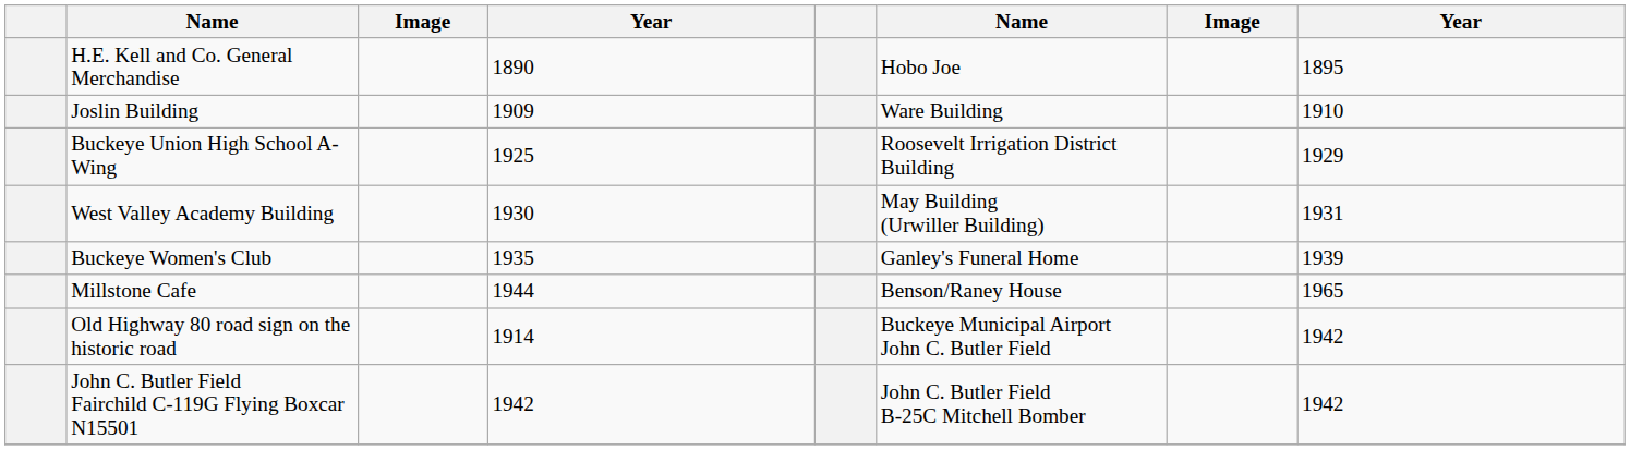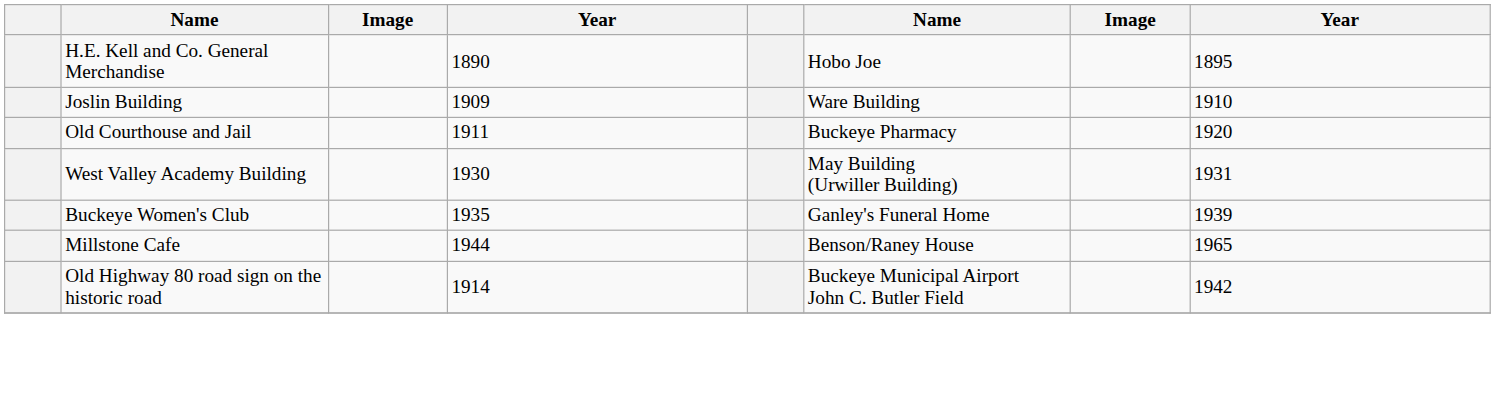 <table class="wikitable sortable" style="width:98%">
 <tr>
 <th></th>
 <th width = 18% >Name</th>
 <th width = 8% class="unsortable" >Image</th>
 <th>Year</th>
 <th></th>
 <th width = 18% >Name</th>
 <th width = 8% class="unsortable" >Image</th>
 <th>Year</th>
 </tr>
 <tr ->
 <th></th>
 <td>H.E. Kell and Co. General Merchandise</td>
 <td></td>
 <td>1890</td>
 <th></th>
 <td>Hobo Joe</td>
 <td></td>
 <td>1895</td>
 </tr>
 <tr ->
 <th></th>
 <td>Joslin Building</td>
 <td></td>
 <td>1909</td>
 <th></th>
 <td>Ware Building</td>
 <td></td>
 <td>1910</td>
 </tr>
 <tr ->
 <th></th>
-<td>Buckeye Union High School A-Wing</td>
+<td>Old Courthouse and Jail</td>
 <td></td>
-<td>1925</td>
+<td>1911</td>
 <th></th>
-<td>Roosevelt Irrigation District Building</td>
+<td>Buckeye Pharmacy</td>
 <td></td>
-<td>1929</td>
+<td>1920</td>
 </tr>
 <tr ->
 <th></th>
 <td>West Valley Academy Building</td>
 <td></td>
 <td>1930</td>
 <th></th>
 <td>May Building<br>(Urwiller Building)</td>
 <td></td>
 <td>1931</td>
 </tr>
 <tr ->
 <th></th>
 <td>Buckeye Women's Club</td>
 <td></td>
 <td>1935</td>
 <th></th>
 <td>Ganley's Funeral Home</td>
 <td></td>
 <td>1939</td>
 </tr>
 <tr ->
 <th></th>
 <td>Millstone Cafe</td>
 <td></td>
 <td>1944</td>
 <th></th>
 <td>Benson/Raney House</td>
 <td></td>
 <td>1965</td>
 </tr>
 <tr ->
 <th></th>
 <td>Old Highway 80 road sign on the historic road</td>
 <td></td>
 <td>1914</td>
 <th></th>
 <td>Buckeye Municipal Airport<br>John C. Butler Field</td>
 <td></td>
 <td>1942</td>
 </tr>
 <tr ->
-<th></th>
-<td>John C. Butler Field<br>Fairchild C-119G Flying Boxcar N15501</td>
-<td></td>
-<td>1942</td>
-<th></th>
-<td>John C. Butler Field<br>B-25C Mitchell Bomber</td>
-<td></td>
-<td>1942</td>
-</tr>
-<tr ->
 </tr>
 </table>
